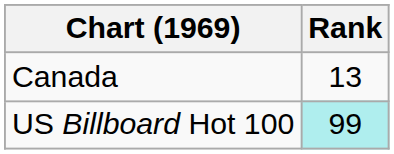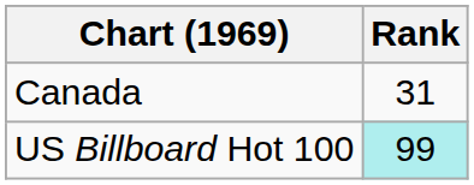 <table class="wikitable">
 <tr>
 <th align="left">Chart (1969)</th>
 <th style="text-align:center;">Rank</th>
 </tr>
 <tr>
 <td>Canada</td>
-<td style="text-align:center;">13</td>
+<td style="text-align:center;">31</td>
 </tr>
 <tr>
 <td>US <em>Billboard</em> Hot 100</td>
 <td style="background: paleturquoise; text-align:center;">99</td>
 </tr>
 </table>
